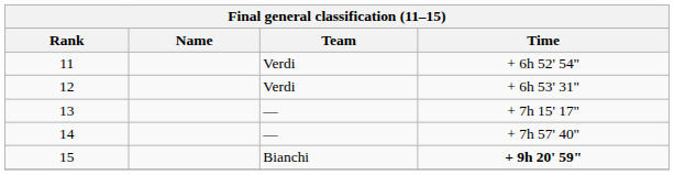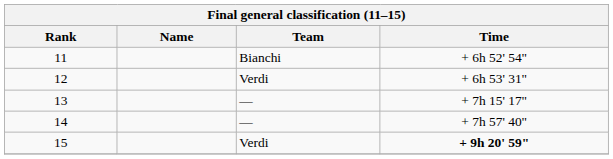 <table class="collapsible collapsed wikitable" style="width:45em;margin-top:0;">
 <tr>
 <th colspan=4>Final general classification (11–15)</th>
 </tr>
 <tr>
 <th>Rank</th>
 <th>Name</th>
 <th>Team</th>
 <th>Time</th>
 </tr>
 <tr>
 <td style="text-align:center;">11</td>
 <td></td>
-<td>Verdi</td>
+<td>Bianchi</td>
 <td align=center>+ 6h 52' 54"</td>
 </tr>
 <tr>
 <td style="text-align:center;">12</td>
 <td></td>
 <td>Verdi</td>
 <td align=center>+ 6h 53' 31"</td>
 </tr>
 <tr>
 <td style="text-align:center;">13</td>
 <td></td>
 <td>—</td>
 <td align=center>+ 7h 15' 17"</td>
 </tr>
 <tr>
 <td style="text-align:center;">14</td>
 <td></td>
 <td>—</td>
 <td align=center>+ 7h 57' 40"</td>
 </tr>
 <tr>
 <td style="text-align:center;">15</td>
 <td></td>
-<td>Bianchi</td>
+<td>Verdi</td>
 <td align=center><strong>+ 9h 20' 59"</strong></td>
 </tr>
 <tr>
 </tr>
 </table>
